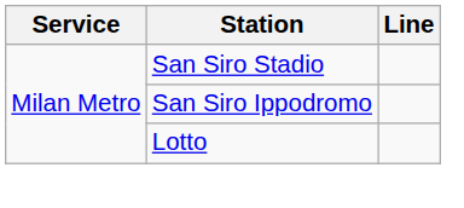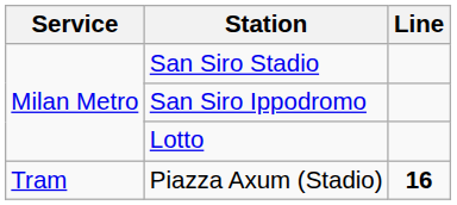 <table class="wikitable">
 <tr>
 <th>Service</th>
 <th>Station</th>
 <th>Line</th>
 </tr>
 <tr>
 <td rowspan="3"> <a href='#'>Milan Metro</a></td>
 <td><a href='#'>San Siro Stadio</a> </td>
 <td></td>
 </tr>
 <tr>
 <td><a href='#'>San Siro Ippodromo</a> </td>
 <td></td>
 </tr>
 <tr>
 <td><a href='#'>Lotto</a> </td>
 <td></td>
 </tr>
+<tr>
+<td style="text-align:left;"> <a href='#'>Tram</a></td>
+<td>Piazza Axum (Stadio)</td>
+<td style="text-align:center;"><strong>16</strong></td>
+</tr>
 </table>
